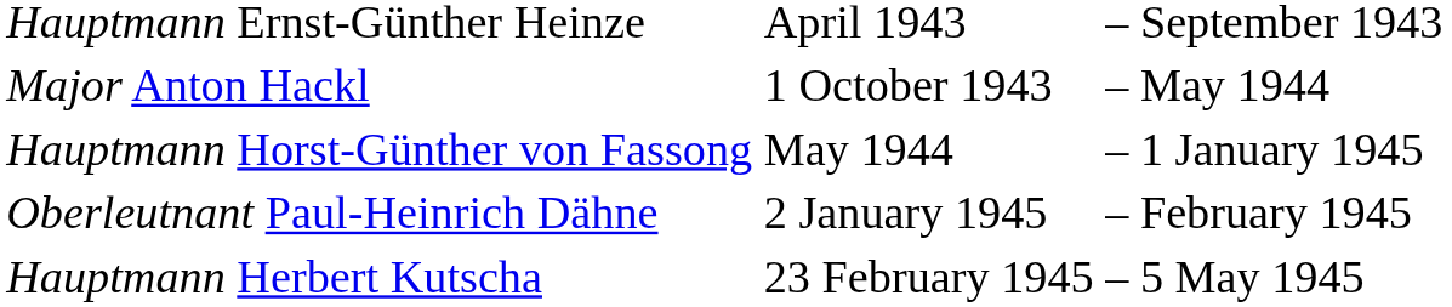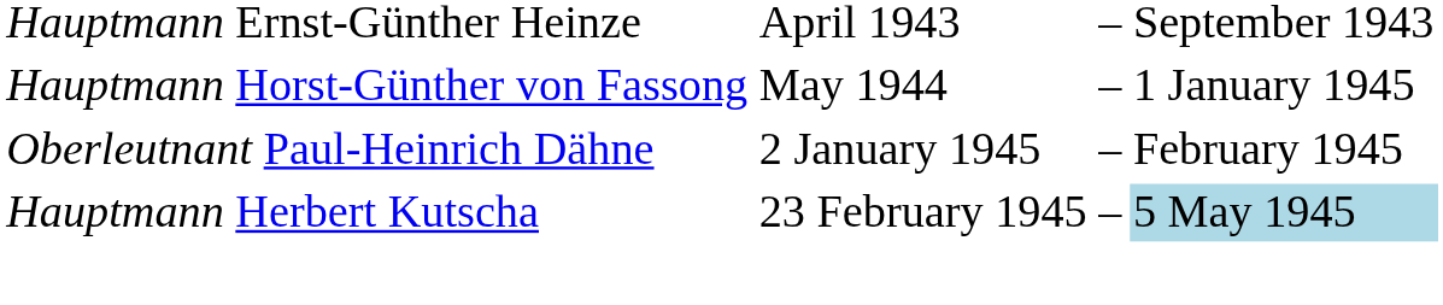 <table>
 <tr>
 <td><em>Hauptmann</em> Ernst-Günther Heinze</td>
 <td>April 1943</td>
 <td>–</td>
 <td>September 1943</td>
-</tr>
-<tr>
-<td><em>Major</em> <a href='#'>Anton Hackl</a></td>
-<td>1 October 1943</td>
-<td>–</td>
-<td>May 1944</td>
 </tr>
 <tr>
 <td><em>Hauptmann</em> <a href='#'>Horst-Günther von Fassong</a></td>
 <td>May 1944</td>
 <td>–</td>
 <td>1 January 1945</td>
 </tr>
 <tr>
 <td><em>Oberleutnant</em> <a href='#'>Paul-Heinrich Dähne</a></td>
 <td>2 January 1945</td>
 <td>–</td>
 <td>February 1945</td>
 </tr>
 <tr>
 <td><em>Hauptmann</em> <a href='#'>Herbert Kutscha</a></td>
 <td>23 February 1945</td>
 <td>–</td>
-<td>5 May 1945</td>
+<td style="background: lightblue;">5 May 1945</td>
 </tr>
 </table>
